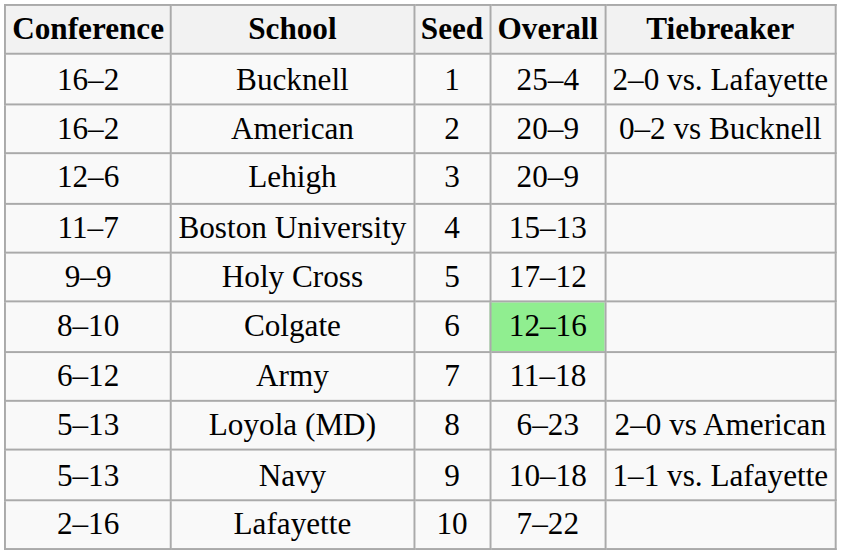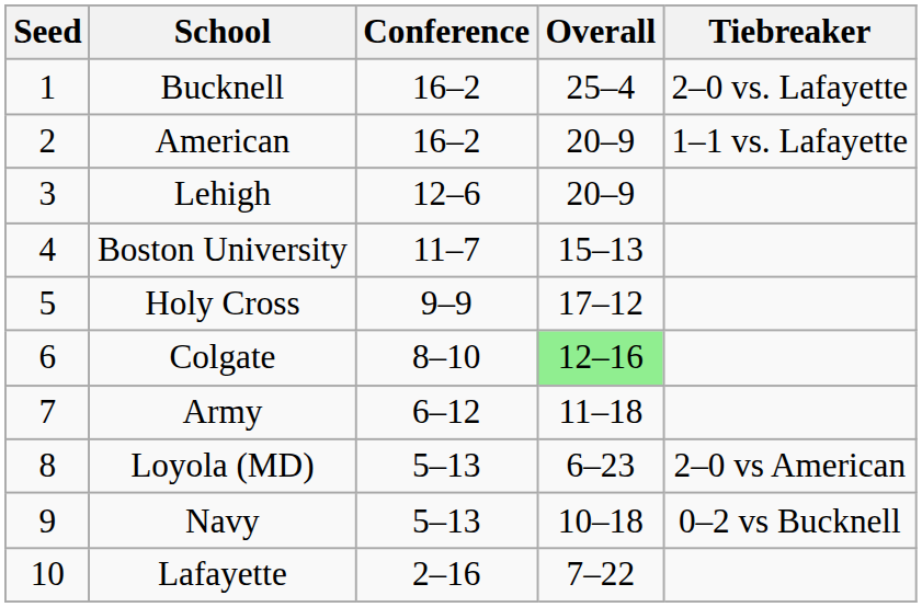 <table class="wikitable" style="text-align:center">
 <tr>
+<th>Seed</th>
+<th>School</th>
 <th>Conference</th>
-<th>School</th>
-<th>Seed</th>
 <th>Overall</th>
 <th>Tiebreaker</th>
 </tr>
 <tr>
+<td>1</td>
+<td>Bucknell</td>
 <td>16–2</td>
-<td>Bucknell</td>
-<td>1</td>
 <td>25–4</td>
 <td>2–0 vs. Lafayette</td>
 </tr>
 <tr>
+<td>2</td>
+<td>American</td>
 <td>16–2</td>
-<td>American</td>
-<td>2</td>
 <td>20–9</td>
-<td>0–2 vs Bucknell</td>
+<td>1–1 vs. Lafayette</td>
 </tr>
 <tr>
+<td>3</td>
+<td>Lehigh</td>
 <td>12–6</td>
-<td>Lehigh</td>
-<td>3</td>
 <td>20–9</td>
 <td></td>
 </tr>
 <tr>
+<td>4</td>
+<td>Boston University</td>
 <td>11–7</td>
-<td>Boston University</td>
-<td>4</td>
 <td>15–13</td>
 <td></td>
 </tr>
 <tr>
+<td>5</td>
+<td>Holy Cross</td>
 <td>9–9</td>
-<td>Holy Cross</td>
-<td>5</td>
 <td>17–12</td>
 <td></td>
 </tr>
 <tr>
+<td>6</td>
+<td>Colgate</td>
 <td>8–10</td>
-<td>Colgate</td>
-<td>6</td>
 <td style="background: lightgreen;">12–16</td>
 <td></td>
 </tr>
 <tr>
+<td>7</td>
+<td>Army</td>
 <td>6–12</td>
-<td>Army</td>
-<td>7</td>
 <td>11–18</td>
 <td></td>
 </tr>
 <tr>
+<td>8</td>
+<td>Loyola (MD)</td>
 <td>5–13</td>
-<td>Loyola (MD)</td>
-<td>8</td>
 <td>6–23</td>
 <td>2–0 vs American</td>
 </tr>
 <tr>
+<td>9</td>
+<td>Navy</td>
 <td>5–13</td>
-<td>Navy</td>
-<td>9</td>
 <td>10–18</td>
-<td>1–1 vs. Lafayette</td>
+<td>0–2 vs Bucknell</td>
 </tr>
 <tr>
+<td>10</td>
+<td>Lafayette</td>
 <td>2–16</td>
-<td>Lafayette</td>
-<td>10</td>
 <td>7–22</td>
 <td></td>
 </tr>
 </table>
